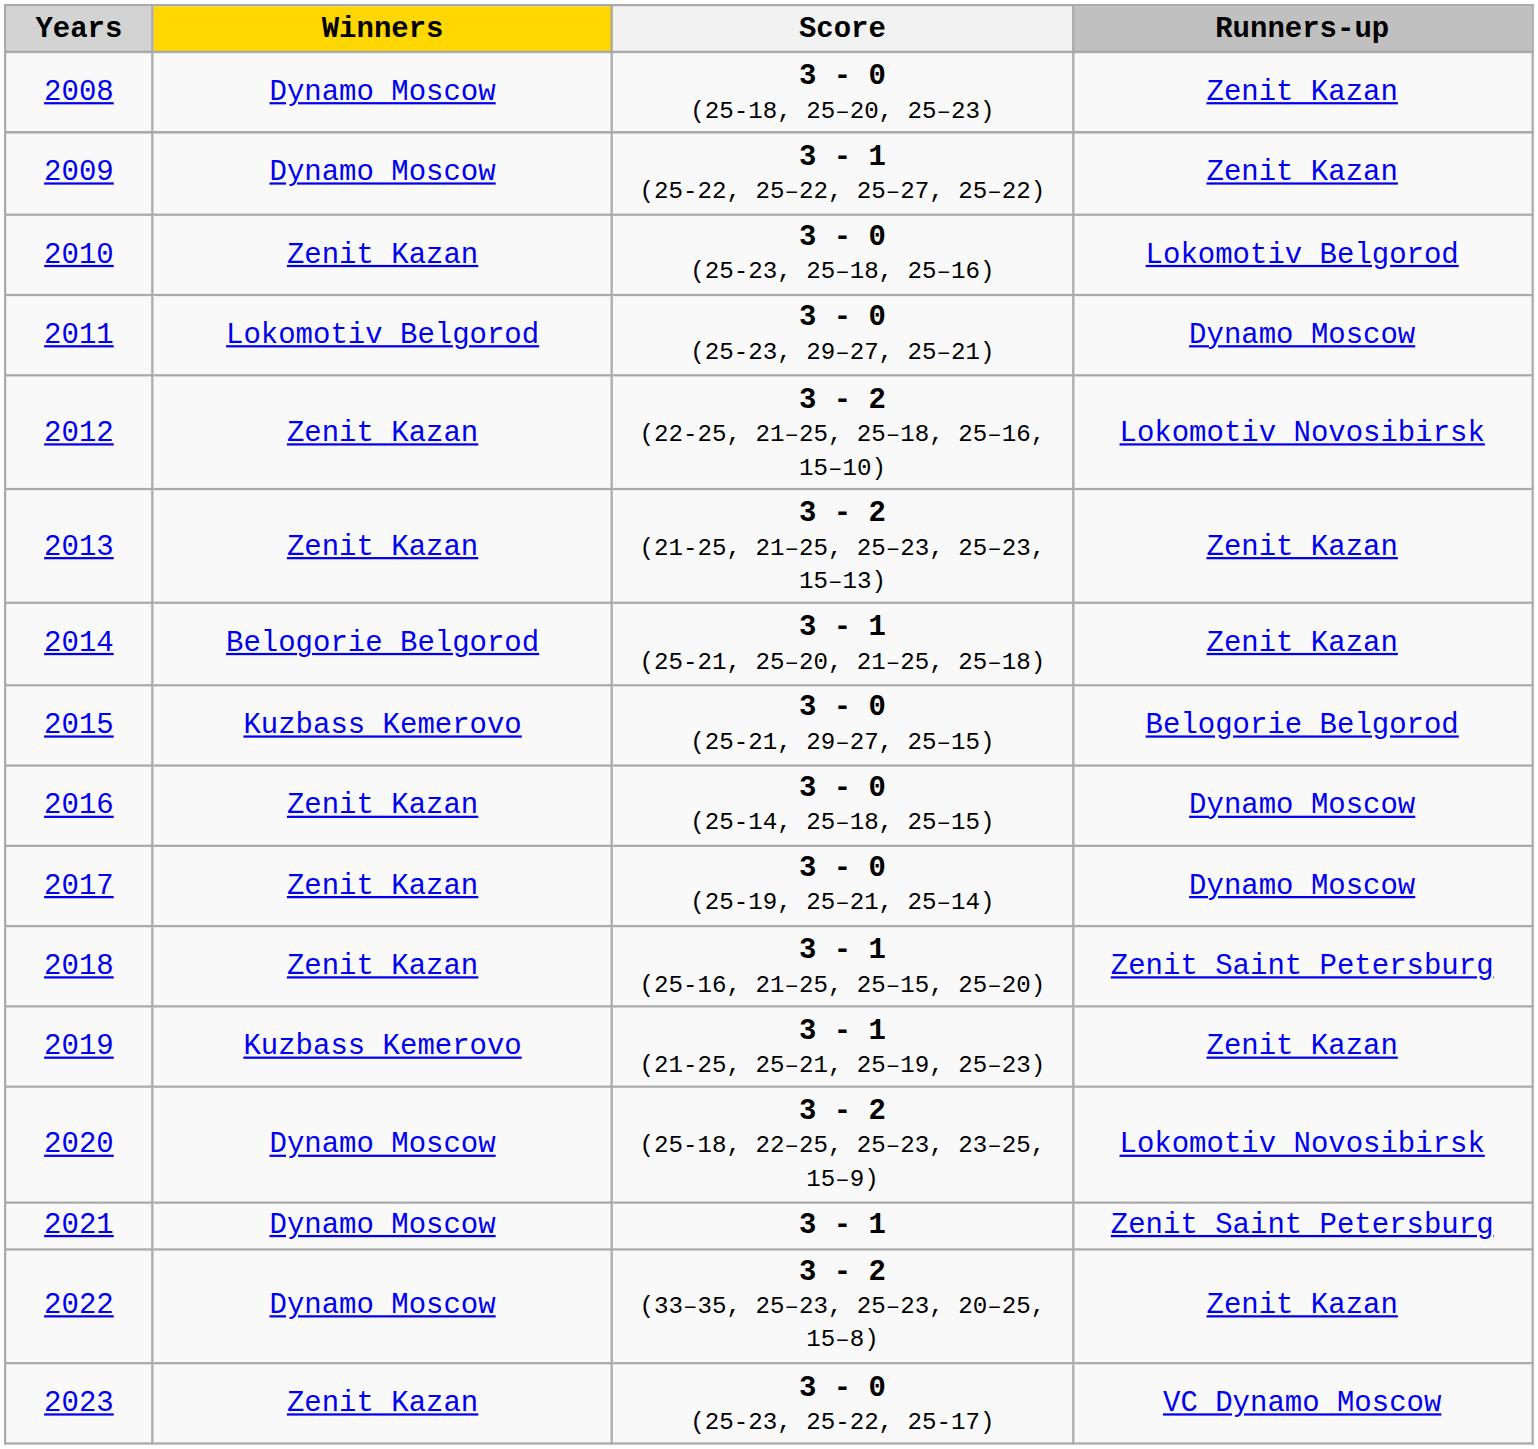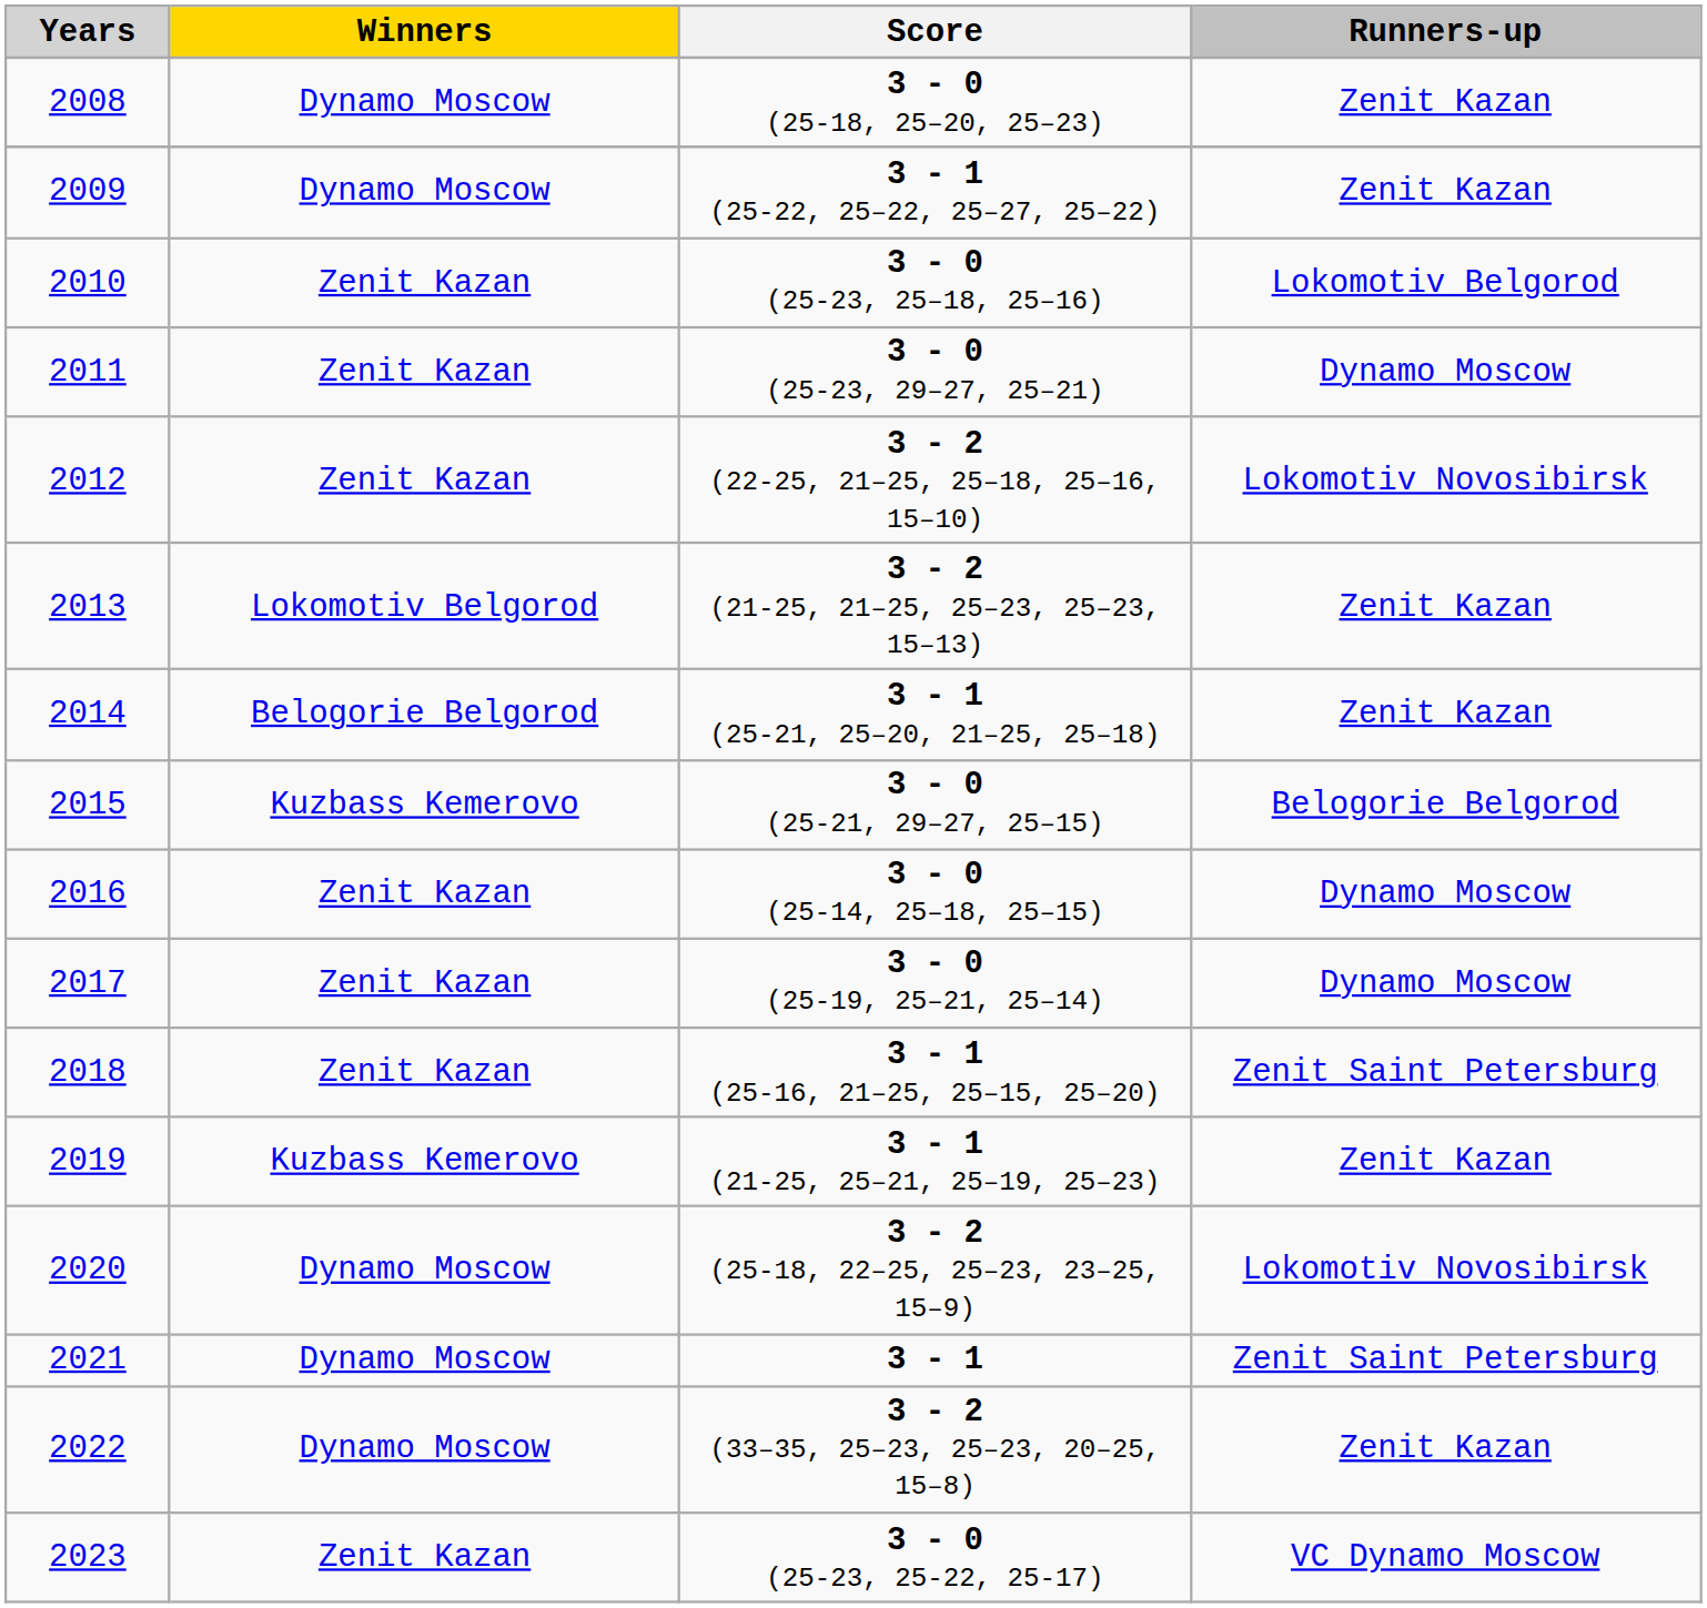 <table class="wikitable">
 <tr>
 <th width=60; style="background:#d3d3d3">Years</th>
 <th width=200; style="background:gold">Winners </th>
 <th width=200>Score</th>
 <th width=200; style="background:silver">Runners-up</th>
 </tr>
 <tr>
 </tr>
 <tr align=center>
 <td><a href='#'>2008</a></td>
 <td><a href='#'>Dynamo Moscow</a></td>
 <td><strong>3 - 0</strong><br><small>(25-18, 25–20, 25–23)</small></td>
 <td><a href='#'>Zenit Kazan</a></td>
 </tr>
 <tr>
 </tr>
 <tr align=center>
 <td><a href='#'>2009</a></td>
 <td><a href='#'>Dynamo Moscow</a></td>
 <td><strong>3 - 1</strong><br><small>(25-22, 25–22, 25–27, 25–22)</small></td>
 <td><a href='#'>Zenit Kazan</a></td>
 </tr>
 <tr align=center>
 <td><a href='#'>2010</a></td>
 <td><a href='#'>Zenit Kazan</a></td>
 <td><strong>3 - 0</strong><br><small>(25-23, 25–18, 25–16)</small></td>
 <td><a href='#'>Lokomotiv Belgorod</a></td>
 </tr>
 <tr align=center>
 <td><a href='#'>2011</a></td>
-<td><a href='#'>Lokomotiv Belgorod</a></td>
+<td><a href='#'>Zenit Kazan</a></td>
 <td><strong>3 - 0</strong><br><small>(25-23, 29–27, 25–21)</small></td>
 <td><a href='#'>Dynamo Moscow</a></td>
 </tr>
 <tr align=center>
 <td><a href='#'>2012</a></td>
 <td><a href='#'>Zenit Kazan</a></td>
 <td><strong>3 - 2</strong><br><small>(22-25, 21–25, 25–18, 25–16, 15–10)</small></td>
 <td><a href='#'>Lokomotiv Novosibirsk</a></td>
 </tr>
 <tr align=center>
 <td><a href='#'>2013</a></td>
-<td><a href='#'>Zenit Kazan</a></td>
+<td><a href='#'>Lokomotiv Belgorod</a></td>
 <td><strong>3 - 2</strong><br><small>(21-25, 21–25, 25–23, 25–23, 15–13)</small></td>
 <td><a href='#'>Zenit Kazan</a></td>
 </tr>
 <tr align=center>
 <td><a href='#'>2014</a></td>
 <td><a href='#'>Belogorie Belgorod</a></td>
 <td><strong>3 - 1</strong><br><small>(25-21, 25–20, 21–25, 25–18)</small></td>
 <td><a href='#'>Zenit Kazan</a></td>
 </tr>
 <tr align=center>
 <td><a href='#'>2015</a></td>
 <td><a href='#'>Kuzbass Kemerovo</a></td>
 <td><strong>3 - 0</strong><br><small>(25-21, 29–27, 25–15)</small></td>
 <td><a href='#'>Belogorie Belgorod</a></td>
 </tr>
 <tr align=center>
 <td><a href='#'>2016</a></td>
 <td><a href='#'>Zenit Kazan</a></td>
 <td><strong>3 - 0</strong><br><small>(25-14, 25–18, 25–15)</small></td>
 <td><a href='#'>Dynamo Moscow</a></td>
 </tr>
 <tr align=center>
 <td><a href='#'>2017</a></td>
 <td><a href='#'>Zenit Kazan</a></td>
 <td><strong>3 - 0</strong><br><small>(25-19, 25–21, 25–14)</small></td>
 <td><a href='#'>Dynamo Moscow</a></td>
 </tr>
 <tr align=center>
 <td><a href='#'>2018</a></td>
 <td><a href='#'>Zenit Kazan</a></td>
 <td><strong>3 - 1</strong><br><small>(25-16, 21–25, 25–15, 25–20)</small></td>
 <td><a href='#'>Zenit Saint Petersburg</a></td>
 </tr>
 <tr align=center>
 <td><a href='#'>2019</a></td>
 <td><a href='#'>Kuzbass Kemerovo</a></td>
 <td><strong>3 - 1</strong><br><small>(21-25, 25–21, 25–19, 25–23)</small></td>
 <td><a href='#'>Zenit Kazan</a></td>
 </tr>
 <tr align=center>
 <td><a href='#'>2020</a></td>
 <td><a href='#'>Dynamo Moscow</a></td>
 <td><strong>3 - 2</strong><br><small>(25-18, 22–25, 25–23, 23–25, 15–9)</small></td>
 <td><a href='#'>Lokomotiv Novosibirsk</a></td>
 </tr>
 <tr align=center>
 <td><a href='#'>2021</a></td>
 <td><a href='#'>Dynamo Moscow</a></td>
 <td><strong>3 - 1</strong><br></td>
 <td><a href='#'>Zenit Saint Petersburg</a></td>
 </tr>
 <tr align=center>
 <td><a href='#'>2022</a></td>
 <td><a href='#'>Dynamo Moscow</a></td>
 <td><strong>3 - 2</strong><br><small>(33–35, 25–23, 25–23, 20–25, 15–8)</small></td>
 <td><a href='#'>Zenit Kazan</a></td>
 </tr>
 <tr align=Center>
 <td><a href='#'>2023</a></td>
 <td><a href='#'>Zenit Kazan</a></td>
 <td><strong>3 - 0</strong><br><small>(25-23, 25-22, 25-17)</small></td>
 <td><a href='#'>VC Dynamo Moscow</a></td>
 </tr>
 </table>
